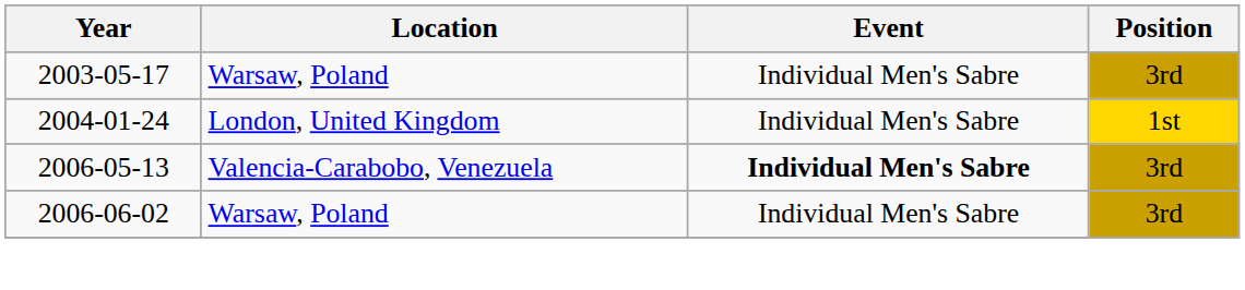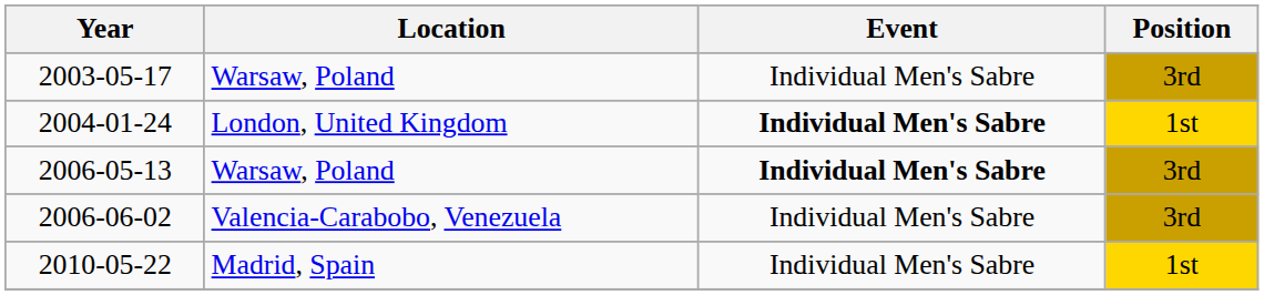 <table class="wikitable" width="50%" style="font-size:90%; text-align:center;">
 <tr>
 <th>Year</th>
 <th>Location</th>
 <th>Event</th>
 <th>Position</th>
 </tr>
 <tr>
 <td>2003-05-17</td>
 <td rowspan="1" align="left"> <a href='#'>Warsaw</a>, <a href='#'>Poland</a></td>
 <td>Individual Men's Sabre</td>
 <td bgcolor="caramel">3rd</td>
 </tr>
 <tr>
 <td>2004-01-24</td>
 <td rowspan="1" align="left"> <a href='#'>London</a>, <a href='#'>United Kingdom</a></td>
-<td>Individual Men's Sabre</td>
+<td><strong>Individual Men's Sabre</strong></td>
 <td bgcolor="gold">1st</td>
 </tr>
 <tr>
 <td>2006-05-13</td>
-<td rowspan="1" align="left"> <a href='#'>Valencia-Carabobo</a>, <a href='#'>Venezuela</a></td>
+<td rowspan="1" align="left"> <a href='#'>Warsaw</a>, <a href='#'>Poland</a></td>
 <td><strong>Individual Men's Sabre</strong></td>
 <td bgcolor="caramel">3rd</td>
 </tr>
 <tr>
 <td>2006-06-02</td>
-<td rowspan="1" align="left"> <a href='#'>Warsaw</a>, <a href='#'>Poland</a></td>
+<td rowspan="1" align="left"> <a href='#'>Valencia-Carabobo</a>, <a href='#'>Venezuela</a></td>
 <td>Individual Men's Sabre</td>
 <td bgcolor="caramel">3rd</td>
 </tr>
 <tr>
+<td>2010-05-22</td>
+<td rowspan="1" align="left"> <a href='#'>Madrid</a>, <a href='#'>Spain</a></td>
+<td>Individual Men's Sabre</td>
+<td bgcolor="gold">1st</td>
+</tr>
+<tr>
 </tr>
 </table>
